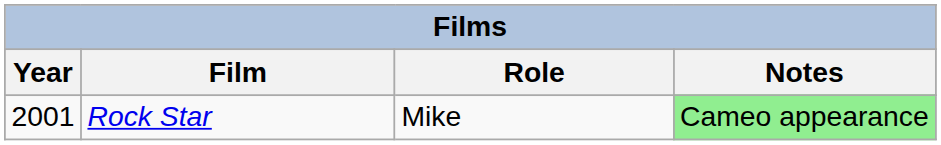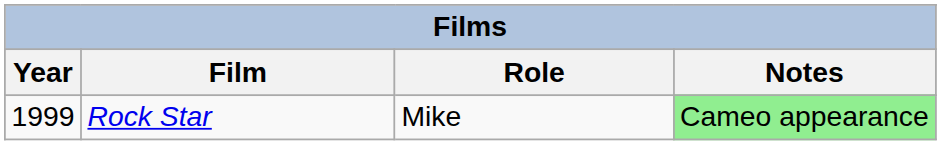 <table class="wikitable">
 <tr style="background:#ccc; text-align:center;">
 <th colspan="4" style="background: LightSteelBlue;">Films</th>
 </tr>
 <tr style="background:#ccc; text-align:center;">
 <th style="text-align:center;">Year</th>
 <th style="width:170px;">Film</th>
 <th style="width:150px;">Role</th>
 <th>Notes</th>
 </tr>
 <tr>
-<td>2001</td>
+<td>1999</td>
 <td><em><a href='#'>Rock Star</a></em></td>
 <td>Mike</td>
 <td style="background: lightgreen;">Cameo appearance</td>
 </tr>
 </table>
